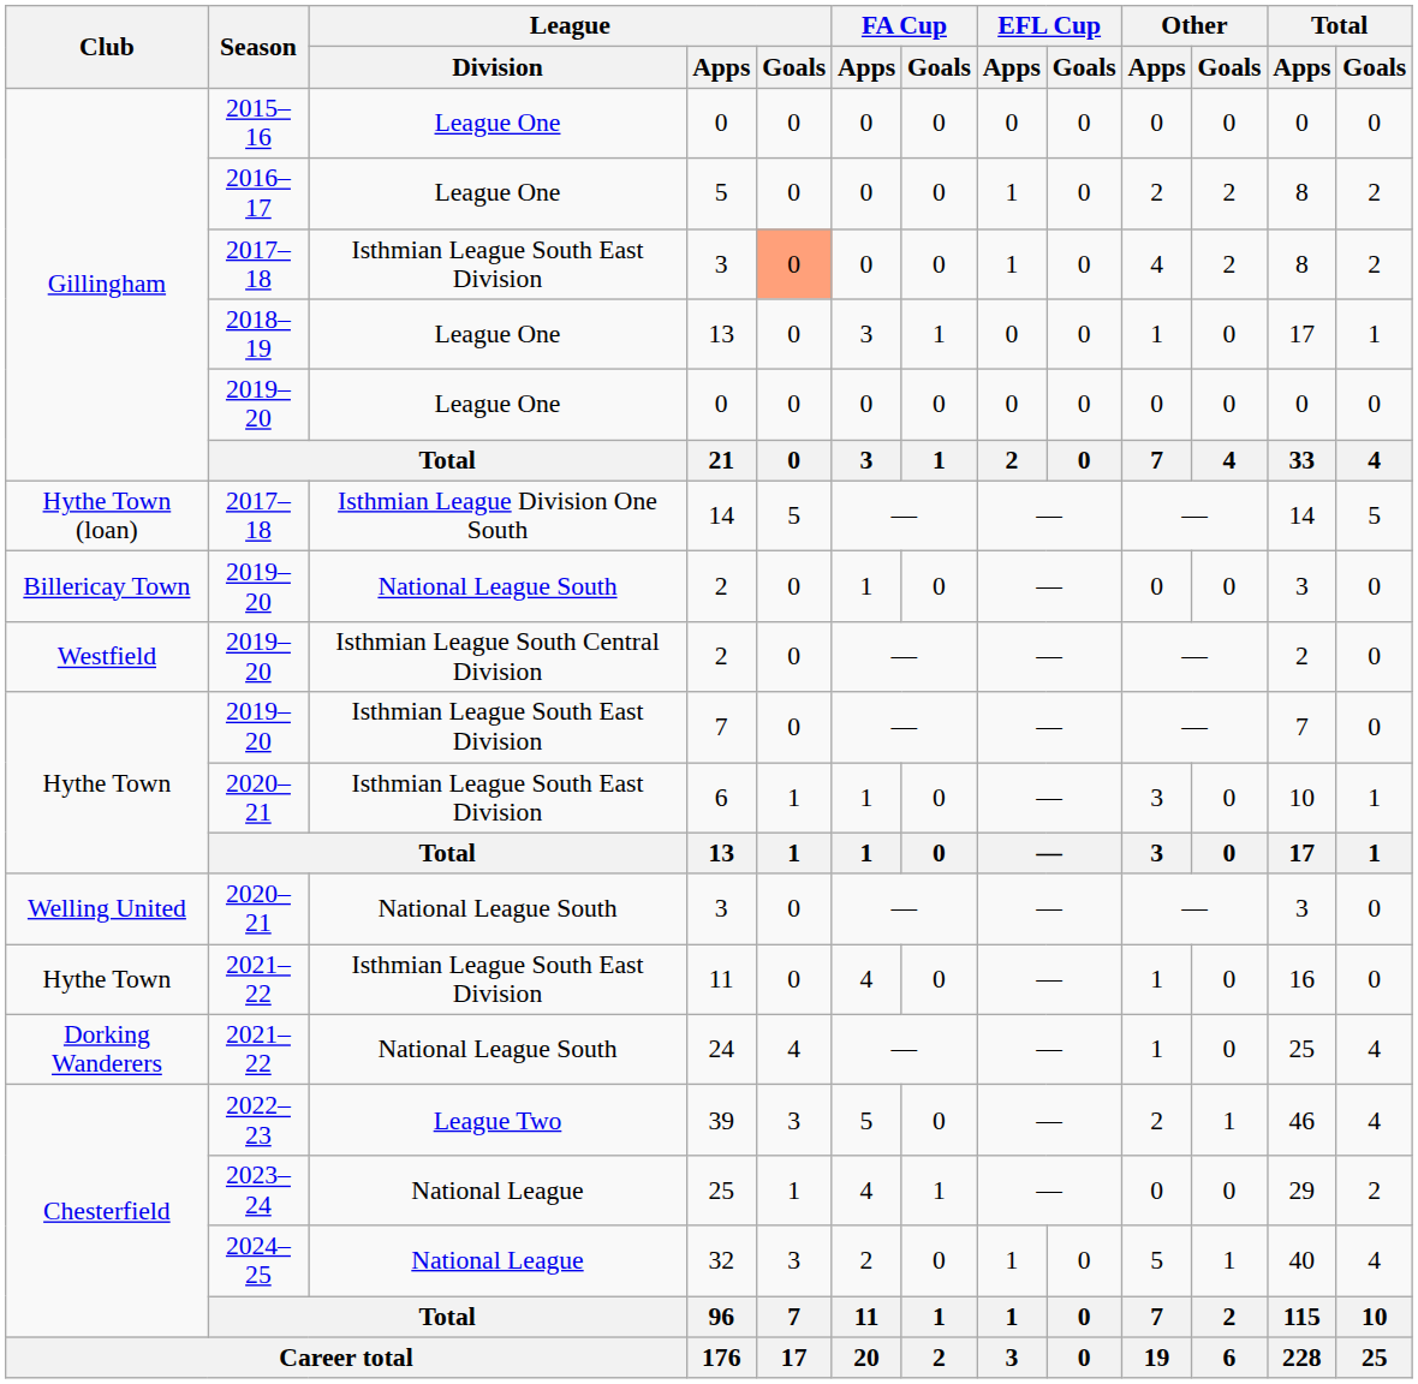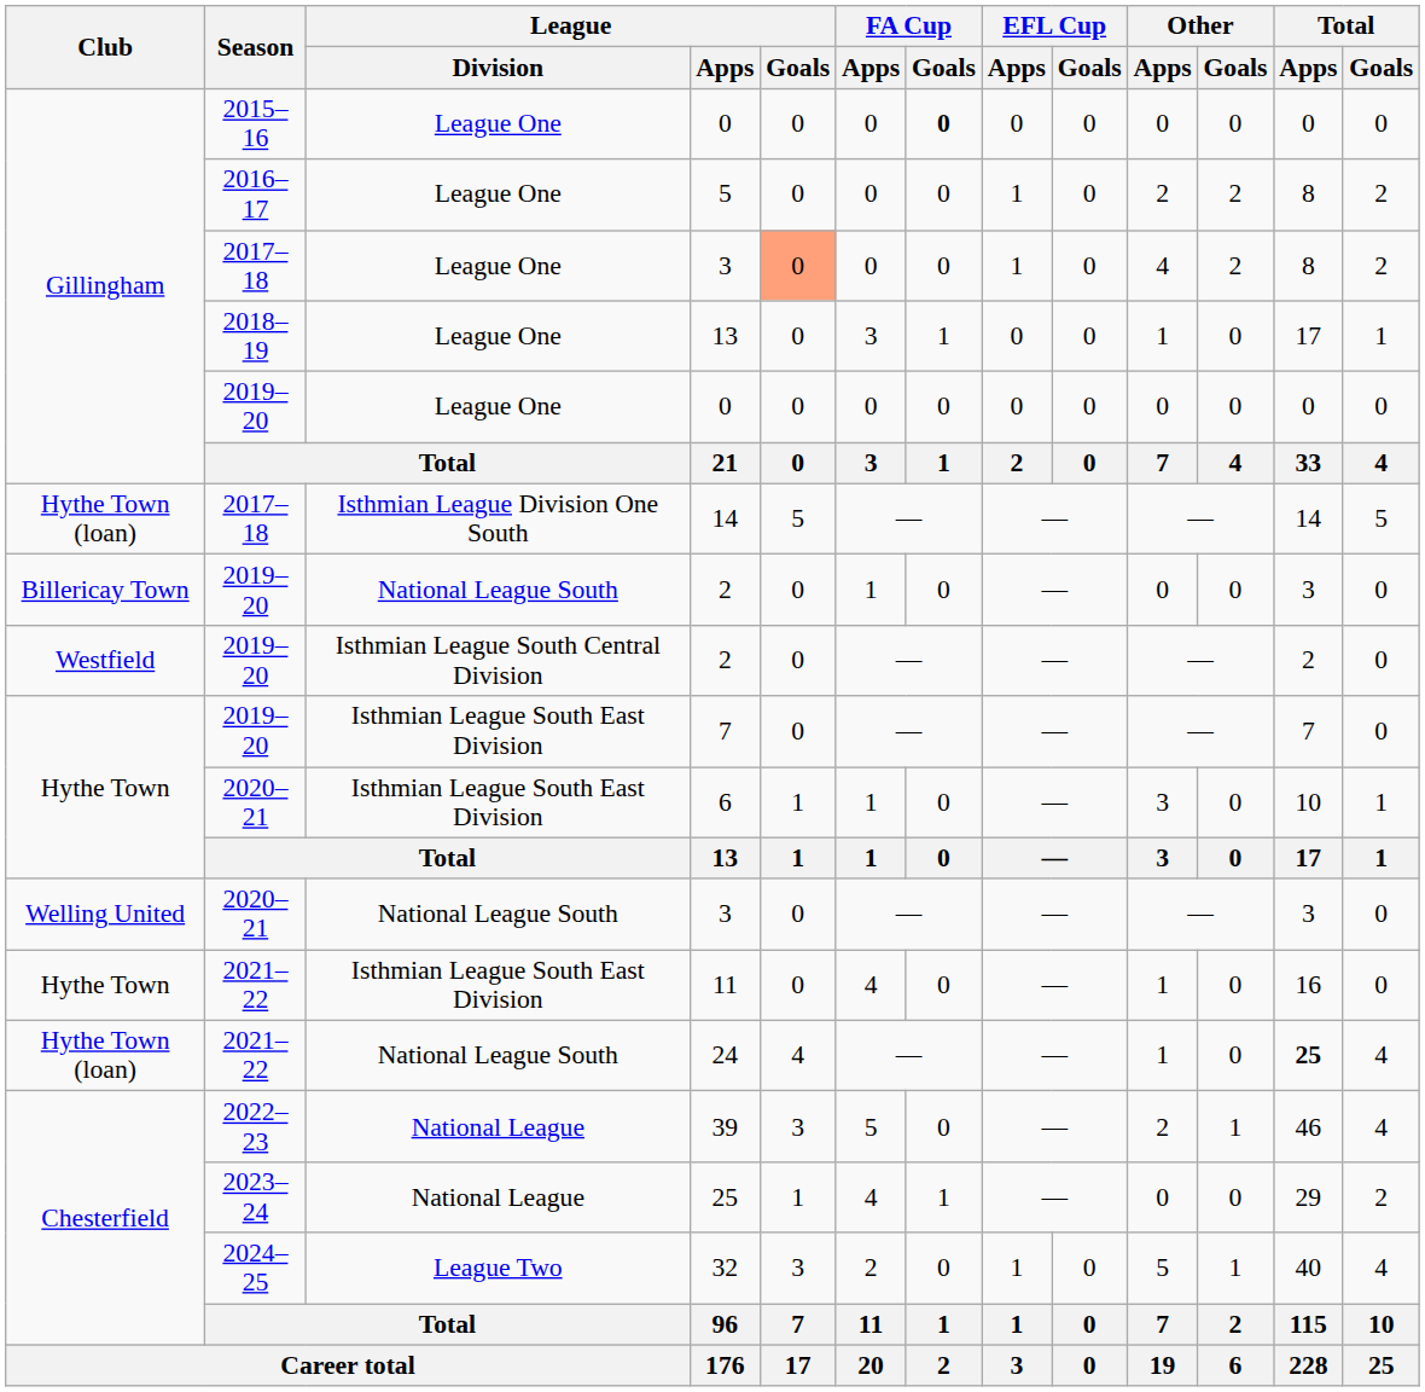 <table class="wikitable" style="text-align:center;">
 <tr>
 <th rowspan="2">Club</th>
 <th rowspan="2">Season</th>
 <th colspan="3">League</th>
 <th colspan="2"><a href='#'>FA Cup</a></th>
 <th colspan="2"><a href='#'>EFL Cup</a></th>
 <th colspan="2">Other</th>
 <th colspan="2">Total</th>
 </tr>
 <tr>
 <th>Division</th>
 <th>Apps</th>
 <th>Goals</th>
 <th>Apps</th>
 <th>Goals</th>
 <th>Apps</th>
 <th>Goals</th>
 <th>Apps</th>
 <th>Goals</th>
 <th>Apps</th>
 <th>Goals</th>
 </tr>
 <tr>
 <td rowspan="6" valign="center"><a href='#'>Gillingham</a></td>
 <td><a href='#'>2015–16</a></td>
 <td><a href='#'>League One</a></td>
 <td>0</td>
 <td>0</td>
 <td>0</td>
-<td>0</td>
+<td><strong>0</strong></td>
 <td>0</td>
 <td>0</td>
 <td>0</td>
 <td>0</td>
 <td>0</td>
 <td>0</td>
 </tr>
 <tr>
 <td><a href='#'>2016–17</a></td>
 <td>League One</td>
 <td>5</td>
 <td>0</td>
 <td>0</td>
 <td>0</td>
 <td>1</td>
 <td>0</td>
 <td>2</td>
 <td>2</td>
 <td>8</td>
 <td>2</td>
 </tr>
 <tr>
 <td><a href='#'>2017–18</a></td>
-<td>Isthmian League South East Division</td>
+<td>League One</td>
 <td>3</td>
 <td style="background: lightsalmon;">0</td>
 <td>0</td>
 <td>0</td>
 <td>1</td>
 <td>0</td>
 <td>4</td>
 <td>2</td>
 <td>8</td>
 <td>2</td>
 </tr>
 <tr>
 <td><a href='#'>2018–19</a></td>
 <td>League One</td>
 <td>13</td>
 <td>0</td>
 <td>3</td>
 <td>1</td>
 <td>0</td>
 <td>0</td>
 <td>1</td>
 <td>0</td>
 <td>17</td>
 <td>1</td>
 </tr>
 <tr>
 <td><a href='#'>2019–20</a></td>
 <td>League One</td>
 <td>0</td>
 <td>0</td>
 <td>0</td>
 <td>0</td>
 <td>0</td>
 <td>0</td>
 <td>0</td>
 <td>0</td>
 <td>0</td>
 <td>0</td>
 </tr>
 <tr>
 <th colspan="2">Total</th>
 <th>21</th>
 <th>0</th>
 <th>3</th>
 <th>1</th>
 <th>2</th>
 <th>0</th>
 <th>7</th>
 <th>4</th>
 <th>33</th>
 <th>4</th>
 </tr>
 <tr>
 <td rowspan="1" valign="center"><a href='#'>Hythe Town</a> (loan)</td>
 <td><a href='#'>2017–18</a></td>
 <td><a href='#'>Isthmian League</a> Division One South</td>
 <td>14</td>
 <td>5</td>
 <td colspan="2">—</td>
 <td colspan="2">—</td>
 <td colspan="2">—</td>
 <td>14</td>
 <td>5</td>
 </tr>
 <tr>
 <td rowspan="1" valign="center"><a href='#'>Billericay Town</a></td>
 <td><a href='#'>2019–20</a></td>
 <td><a href='#'>National League South</a></td>
 <td>2</td>
 <td>0</td>
 <td>1</td>
 <td>0</td>
 <td colspan="2">—</td>
 <td>0</td>
 <td>0</td>
 <td>3</td>
 <td>0</td>
 </tr>
 <tr>
 <td rowspan="1" valign="center"><a href='#'>Westfield</a></td>
 <td><a href='#'>2019–20</a></td>
 <td>Isthmian League South Central Division</td>
 <td>2</td>
 <td>0</td>
 <td colspan="2">—</td>
 <td colspan="2">—</td>
 <td colspan="2">—</td>
 <td>2</td>
 <td>0</td>
 </tr>
 <tr>
 <td rowspan="3" valign="center">Hythe Town</td>
 <td><a href='#'>2019–20</a></td>
 <td>Isthmian League South East Division</td>
 <td>7</td>
 <td>0</td>
 <td colspan="2">—</td>
 <td colspan="2">—</td>
 <td colspan="2">—</td>
 <td>7</td>
 <td>0</td>
 </tr>
 <tr>
 <td><a href='#'>2020–21</a></td>
 <td>Isthmian League South East Division</td>
 <td>6</td>
 <td>1</td>
 <td>1</td>
 <td>0</td>
 <td colspan="2">—</td>
 <td>3</td>
 <td>0</td>
 <td>10</td>
 <td>1</td>
 </tr>
 <tr>
 <th colspan="2">Total</th>
 <th>13</th>
 <th>1</th>
 <th>1</th>
 <th>0</th>
 <th colspan="2">—</th>
 <th>3</th>
 <th>0</th>
 <th>17</th>
 <th>1</th>
 </tr>
 <tr>
 <td rowspan="1" valign="center"><a href='#'>Welling United</a></td>
 <td><a href='#'>2020–21</a></td>
 <td>National League South</td>
 <td>3</td>
 <td>0</td>
 <td colspan="2">—</td>
 <td colspan="2">—</td>
 <td colspan="2">—</td>
 <td>3</td>
 <td>0</td>
 </tr>
 <tr>
 <td rowspan="1" valign="center">Hythe Town</td>
 <td><a href='#'>2021–22</a></td>
 <td>Isthmian League South East Division</td>
 <td>11</td>
 <td>0</td>
 <td>4</td>
 <td>0</td>
 <td colspan="2">—</td>
 <td>1</td>
 <td>0</td>
 <td>16</td>
 <td>0</td>
 </tr>
 <tr>
-<td rowspan="1" valign="center"><a href='#'>Dorking Wanderers</a></td>
+<td rowspan="1" valign="center"><a href='#'>Hythe Town</a> (loan)</td>
 <td><a href='#'>2021–22</a></td>
 <td>National League South</td>
 <td>24</td>
 <td>4</td>
 <td colspan="2">—</td>
 <td colspan="2">—</td>
 <td>1</td>
 <td>0</td>
-<td>25</td>
+<td><strong>25</strong></td>
 <td>4</td>
 </tr>
 <tr>
 <td rowspan="4"><a href='#'>Chesterfield</a></td>
 <td><a href='#'>2022–23</a></td>
-<td><a href='#'>League Two</a></td>
+<td><a href='#'>National League</a></td>
 <td>39</td>
 <td>3</td>
 <td>5</td>
 <td>0</td>
 <td colspan="2">—</td>
 <td>2</td>
 <td>1</td>
 <td>46</td>
 <td>4</td>
 </tr>
 <tr>
 <td><a href='#'>2023–24</a></td>
 <td>National League</td>
 <td>25</td>
 <td>1</td>
 <td>4</td>
 <td>1</td>
 <td colspan="2">—</td>
 <td>0</td>
 <td>0</td>
 <td>29</td>
 <td>2</td>
 </tr>
 <tr>
 <td><a href='#'>2024–25</a></td>
-<td><a href='#'>National League</a></td>
+<td><a href='#'>League Two</a></td>
 <td>32</td>
 <td>3</td>
 <td>2</td>
 <td>0</td>
 <td>1</td>
 <td>0</td>
 <td>5</td>
 <td>1</td>
 <td>40</td>
 <td>4</td>
 </tr>
 <tr>
 <th colspan="2">Total</th>
 <th>96</th>
 <th>7</th>
 <th>11</th>
 <th>1</th>
 <th>1</th>
 <th>0</th>
 <th>7</th>
 <th>2</th>
 <th>115</th>
 <th>10</th>
 </tr>
 <tr>
 <th colspan="3">Career total</th>
 <th>176</th>
 <th>17</th>
 <th>20</th>
 <th>2</th>
 <th>3</th>
 <th>0</th>
 <th>19</th>
 <th>6</th>
 <th>228</th>
 <th>25</th>
 </tr>
 </table>
